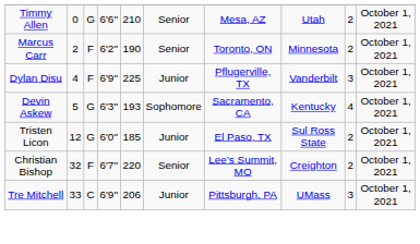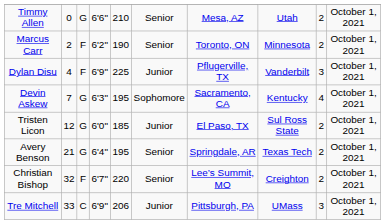 <table class="wikitable sortable" style="text-align: center">
 <tr align=center>
 </tr>
 <tr>
 <td><a href='#'>Timmy Allen</a></td>
 <td>0</td>
 <td>G</td>
 <td>6'6"</td>
 <td>210</td>
 <td>Senior</td>
 <td><a href='#'>Mesa, AZ</a></td>
 <td><a href='#'>Utah</a></td>
 <td>2</td>
 <td>October 1, 2021</td>
 </tr>
 <tr>
 <td><a href='#'>Marcus Carr</a></td>
 <td>2</td>
 <td>F</td>
 <td>6'2"</td>
 <td>190</td>
 <td>Senior</td>
 <td><a href='#'>Toronto, ON</a></td>
 <td><a href='#'>Minnesota</a></td>
 <td>2</td>
 <td>October 1, 2021</td>
 </tr>
 <tr>
 <td><a href='#'>Dylan Disu</a></td>
 <td>4</td>
 <td>F</td>
 <td>6'9"</td>
 <td>225</td>
 <td>Junior</td>
 <td><a href='#'>Pflugerville, TX</a></td>
 <td><a href='#'>Vanderbilt</a></td>
 <td>3</td>
 <td>October 1, 2021</td>
 </tr>
 <tr>
 <td><a href='#'>Devin Askew</a></td>
-<td>5</td>
+<td>7</td>
 <td>G</td>
 <td>6'3"</td>
-<td>193</td>
+<td>195</td>
 <td>Sophomore</td>
 <td><a href='#'>Sacramento, CA</a></td>
 <td><a href='#'>Kentucky</a></td>
 <td>4</td>
 <td>October 1, 2021</td>
 </tr>
 <tr>
 <td>Tristen Licon</td>
 <td>12</td>
 <td>G</td>
 <td>6'0"</td>
 <td>185</td>
 <td>Junior</td>
 <td><a href='#'>El Paso, TX</a></td>
 <td><a href='#'>Sul Ross State</a></td>
+<td>2</td>
+<td>October 1, 2021</td>
+</tr>
+<tr>
+<td>Avery Benson</td>
+<td>21</td>
+<td>G</td>
+<td>6'4"</td>
+<td>195</td>
+<td>Senior</td>
+<td><a href='#'>Springdale, AR</a></td>
+<td><a href='#'>Texas Tech</a></td>
 <td>2</td>
 <td>October 1, 2021</td>
 </tr>
 <tr>
 <td>Christian Bishop</td>
 <td>32</td>
 <td>F</td>
 <td>6'7"</td>
 <td>220</td>
 <td>Senior</td>
 <td><a href='#'>Lee’s Summit, MO</a></td>
 <td><a href='#'>Creighton</a></td>
 <td>2</td>
 <td>October 1, 2021</td>
 </tr>
 <tr>
 <td><a href='#'>Tre Mitchell</a></td>
 <td>33</td>
 <td>C</td>
 <td>6'9"</td>
 <td>206</td>
 <td>Junior</td>
 <td><a href='#'>Pittsburgh, PA</a></td>
 <td><a href='#'>UMass</a></td>
 <td>3</td>
 <td>October 1, 2021</td>
 </tr>
 </table>
